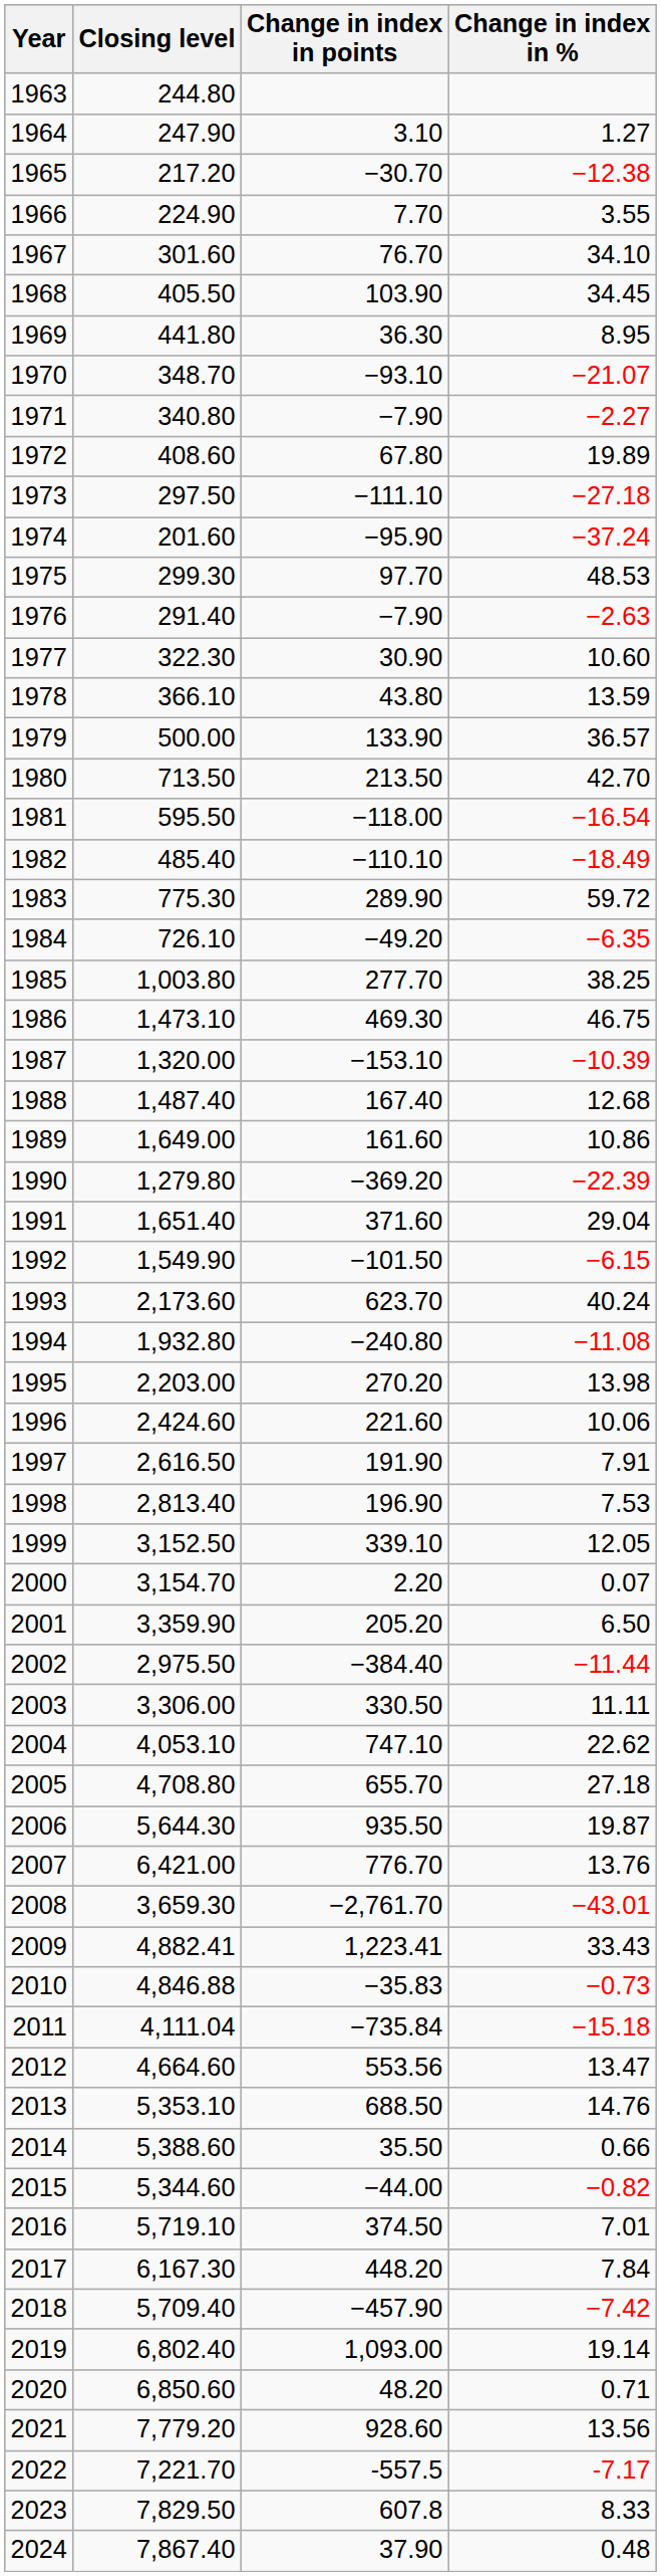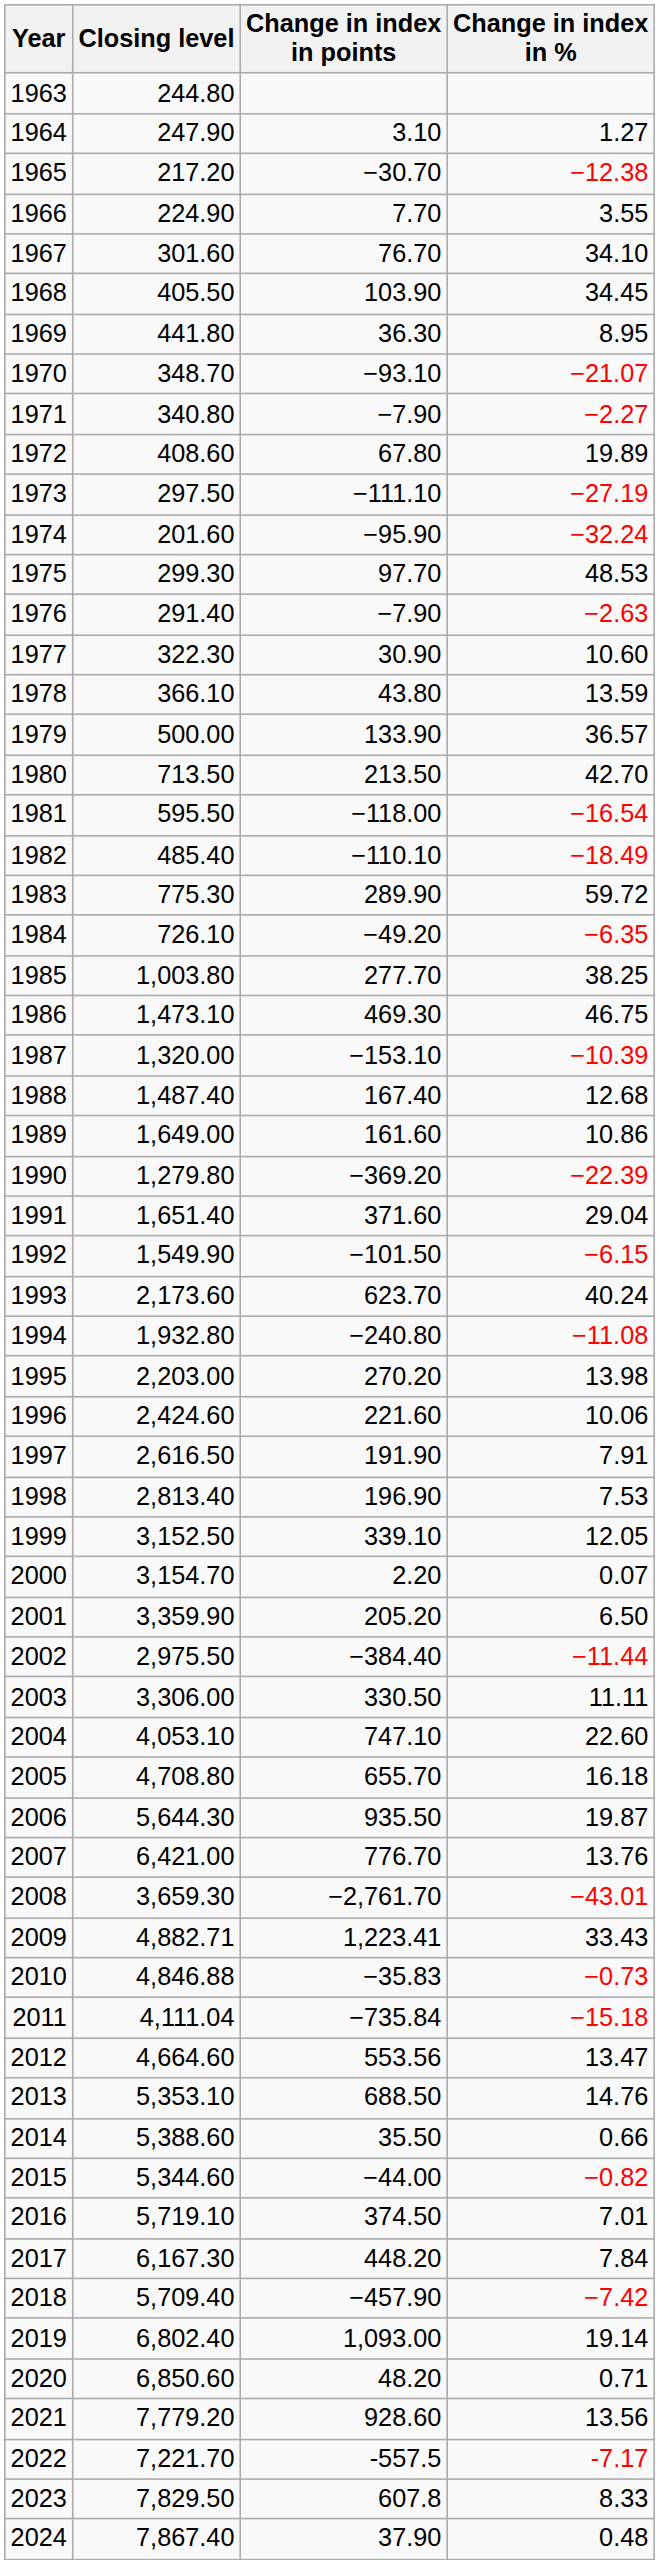 <table class="wikitable sortable" style="text-align:right;">
 <tr>
 <th>Year</th>
 <th>Closing level</th>
 <th>Change in index<br>in points</th>
 <th>Change in index<br>in %</th>
 </tr>
 <tr>
 <td>1963</td>
 <td>244.80</td>
 <td></td>
 <td></td>
 </tr>
 <tr>
 <td>1964</td>
 <td>247.90</td>
 <td>3.10</td>
 <td>1.27</td>
 </tr>
 <tr>
 <td>1965</td>
 <td>217.20</td>
 <td>−30.70</td>
 <td style="color:red">−12.38</td>
 </tr>
 <tr>
 <td>1966</td>
 <td>224.90</td>
 <td>7.70</td>
 <td>3.55</td>
 </tr>
 <tr>
 <td>1967</td>
 <td>301.60</td>
 <td>76.70</td>
 <td>34.10</td>
 </tr>
 <tr>
 <td>1968</td>
 <td>405.50</td>
 <td>103.90</td>
 <td>34.45</td>
 </tr>
 <tr>
 <td>1969</td>
 <td>441.80</td>
 <td>36.30</td>
 <td>8.95</td>
 </tr>
 <tr>
 <td>1970</td>
 <td>348.70</td>
 <td>−93.10</td>
 <td style="color:red">−21.07</td>
 </tr>
 <tr>
 <td>1971</td>
 <td>340.80</td>
 <td>−7.90</td>
 <td style="color:red">−2.27</td>
 </tr>
 <tr>
 <td>1972</td>
 <td>408.60</td>
 <td>67.80</td>
 <td>19.89</td>
 </tr>
 <tr>
 <td>1973</td>
 <td>297.50</td>
 <td>−111.10</td>
-<td style="color:red">−27.18</td>
+<td style="color:red">−27.19</td>
 </tr>
 <tr>
 <td>1974</td>
 <td>201.60</td>
 <td>−95.90</td>
-<td style="color:red">−37.24</td>
+<td style="color:red">−32.24</td>
 </tr>
 <tr>
 <td>1975</td>
 <td>299.30</td>
 <td>97.70</td>
 <td>48.53</td>
 </tr>
 <tr>
 <td>1976</td>
 <td>291.40</td>
 <td>−7.90</td>
 <td style="color:red">−2.63</td>
 </tr>
 <tr>
 <td>1977</td>
 <td>322.30</td>
 <td>30.90</td>
 <td>10.60</td>
 </tr>
 <tr>
 <td>1978</td>
 <td>366.10</td>
 <td>43.80</td>
 <td>13.59</td>
 </tr>
 <tr>
 <td>1979</td>
 <td>500.00</td>
 <td>133.90</td>
 <td>36.57</td>
 </tr>
 <tr>
 <td>1980</td>
 <td>713.50</td>
 <td>213.50</td>
 <td>42.70</td>
 </tr>
 <tr>
 <td>1981</td>
 <td>595.50</td>
 <td>−118.00</td>
 <td style="color:red">−16.54</td>
 </tr>
 <tr>
 <td>1982</td>
 <td>485.40</td>
 <td>−110.10</td>
 <td style="color:red">−18.49</td>
 </tr>
 <tr>
 <td>1983</td>
 <td>775.30</td>
 <td>289.90</td>
 <td>59.72</td>
 </tr>
 <tr>
 <td>1984</td>
 <td>726.10</td>
 <td>−49.20</td>
 <td style="color:red">−6.35</td>
 </tr>
 <tr>
 <td>1985</td>
 <td>1,003.80</td>
 <td>277.70</td>
 <td>38.25</td>
 </tr>
 <tr>
 <td>1986</td>
 <td>1,473.10</td>
 <td>469.30</td>
 <td>46.75</td>
 </tr>
 <tr>
 <td>1987</td>
 <td>1,320.00</td>
 <td>−153.10</td>
 <td style="color:red">−10.39</td>
 </tr>
 <tr>
 <td>1988</td>
 <td>1,487.40</td>
 <td>167.40</td>
 <td>12.68</td>
 </tr>
 <tr>
 <td>1989</td>
 <td>1,649.00</td>
 <td>161.60</td>
 <td>10.86</td>
 </tr>
 <tr>
 <td>1990</td>
 <td>1,279.80</td>
 <td>−369.20</td>
 <td style="color:red">−22.39</td>
 </tr>
 <tr>
 <td>1991</td>
 <td>1,651.40</td>
 <td>371.60</td>
 <td>29.04</td>
 </tr>
 <tr>
 <td>1992</td>
 <td>1,549.90</td>
 <td>−101.50</td>
 <td style="color:red">−6.15</td>
 </tr>
 <tr>
 <td>1993</td>
 <td>2,173.60</td>
 <td>623.70</td>
 <td>40.24</td>
 </tr>
 <tr>
 <td>1994</td>
 <td>1,932.80</td>
 <td>−240.80</td>
 <td style="color:red">−11.08</td>
 </tr>
 <tr>
 <td>1995</td>
 <td>2,203.00</td>
 <td>270.20</td>
 <td>13.98</td>
 </tr>
 <tr>
 <td>1996</td>
 <td>2,424.60</td>
 <td>221.60</td>
 <td>10.06</td>
 </tr>
 <tr>
 <td>1997</td>
 <td>2,616.50</td>
 <td>191.90</td>
 <td>7.91</td>
 </tr>
 <tr>
 <td>1998</td>
 <td>2,813.40</td>
 <td>196.90</td>
 <td>7.53</td>
 </tr>
 <tr>
 <td>1999</td>
 <td>3,152.50</td>
 <td>339.10</td>
 <td>12.05</td>
 </tr>
 <tr>
 <td>2000</td>
 <td>3,154.70</td>
 <td>2.20</td>
 <td>0.07</td>
 </tr>
 <tr>
 <td>2001</td>
 <td>3,359.90</td>
 <td>205.20</td>
 <td>6.50</td>
 </tr>
 <tr>
 <td>2002</td>
 <td>2,975.50</td>
 <td>−384.40</td>
 <td style="color:red">−11.44</td>
 </tr>
 <tr>
 <td>2003</td>
 <td>3,306.00</td>
 <td>330.50</td>
 <td>11.11</td>
 </tr>
 <tr>
 <td>2004</td>
 <td>4,053.10</td>
 <td>747.10</td>
-<td>22.62</td>
+<td>22.60</td>
 </tr>
 <tr>
 <td>2005</td>
 <td>4,708.80</td>
 <td>655.70</td>
-<td>27.18</td>
+<td>16.18</td>
 </tr>
 <tr>
 <td>2006</td>
 <td>5,644.30</td>
 <td>935.50</td>
 <td>19.87</td>
 </tr>
 <tr>
 <td>2007</td>
 <td>6,421.00</td>
 <td>776.70</td>
 <td>13.76</td>
 </tr>
 <tr>
 <td>2008</td>
 <td>3,659.30</td>
 <td>−2,761.70</td>
 <td style="color:red">−43.01</td>
 </tr>
 <tr>
 <td>2009</td>
-<td>4,882.41</td>
+<td>4,882.71</td>
 <td>1,223.41</td>
 <td>33.43</td>
 </tr>
 <tr>
 <td>2010</td>
 <td>4,846.88</td>
 <td>−35.83</td>
 <td style="color:red">−0.73</td>
 </tr>
 <tr>
 <td>2011</td>
 <td>4,111.04</td>
 <td>−735.84</td>
 <td style="color:red">−15.18</td>
 </tr>
 <tr>
 <td>2012</td>
 <td>4,664.60</td>
 <td>553.56</td>
 <td>13.47</td>
 </tr>
 <tr>
 <td>2013</td>
 <td>5,353.10</td>
 <td>688.50</td>
 <td>14.76</td>
 </tr>
 <tr>
 <td>2014</td>
 <td>5,388.60</td>
 <td>35.50</td>
 <td>0.66</td>
 </tr>
 <tr>
 <td>2015</td>
 <td>5,344.60</td>
 <td>−44.00</td>
 <td style="color:red">−0.82</td>
 </tr>
 <tr>
 <td>2016</td>
 <td>5,719.10</td>
 <td>374.50</td>
 <td>7.01</td>
 </tr>
 <tr>
 <td>2017</td>
 <td>6,167.30</td>
 <td>448.20</td>
 <td>7.84</td>
 </tr>
 <tr>
 <td>2018</td>
 <td>5,709.40</td>
 <td>−457.90</td>
 <td style="color:red">−7.42</td>
 </tr>
 <tr>
 <td>2019</td>
 <td>6,802.40</td>
 <td>1,093.00</td>
 <td>19.14</td>
 </tr>
 <tr>
 <td>2020</td>
 <td>6,850.60</td>
 <td>48.20</td>
 <td>0.71</td>
 </tr>
 <tr>
 <td>2021</td>
 <td>7,779.20</td>
 <td>928.60</td>
 <td>13.56</td>
 </tr>
 <tr>
 <td>2022</td>
 <td>7,221.70</td>
 <td>-557.5</td>
 <td style="color:red">-7.17</td>
 </tr>
 <tr>
 <td>2023</td>
 <td>7,829.50</td>
 <td>607.8</td>
 <td>8.33</td>
 </tr>
 <tr>
 <td>2024</td>
 <td>7,867.40</td>
 <td>37.90</td>
 <td>0.48</td>
 </tr>
 </table>
